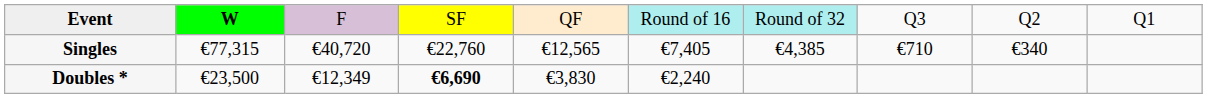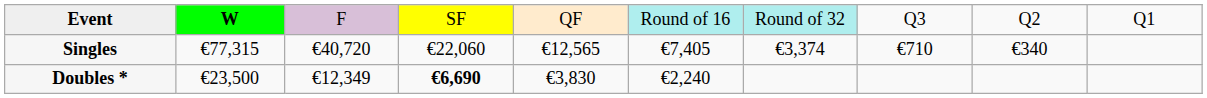 <table class=wikitable style=font-size:90%;text-align:center>
 <tr>
 <td style="width:130px; background:#efefef;"><strong>Event</strong></td>
 <td style="width:80px; background:lime;"><strong>W</strong></td>
 <td style="width:85px; background:thistle;">F</td>
 <td style="width:85px; background:#ff0;">SF</td>
 <td style="width:85px; background:#ffebcd;">QF</td>
 <td style="width:85px; background:#afeeee;">Round of 16</td>
 <td style="width:85px; background:#afeeee;">Round of 32</td>
 <td width=85>Q3</td>
 <td width=85>Q2</td>
 <td width=85>Q1</td>
 </tr>
 <tr>
 <td style="background:#f6f6f6;"><strong>Singles</strong></td>
 <td>€77,315</td>
 <td>€40,720</td>
-<td>€22,760</td>
+<td>€22,060</td>
 <td>€12,565</td>
 <td>€7,405</td>
-<td>€4,385</td>
+<td>€3,374</td>
 <td>€710</td>
 <td>€340</td>
 <td></td>
 </tr>
 <tr>
 <td style="background:#f6f6f6;"><strong>Doubles *</strong></td>
 <td>€23,500</td>
 <td>€12,349</td>
 <td><strong>€6,690</strong></td>
 <td>€3,830</td>
 <td>€2,240</td>
 <td></td>
 <td></td>
 <td></td>
 <td></td>
 </tr>
 </table>
